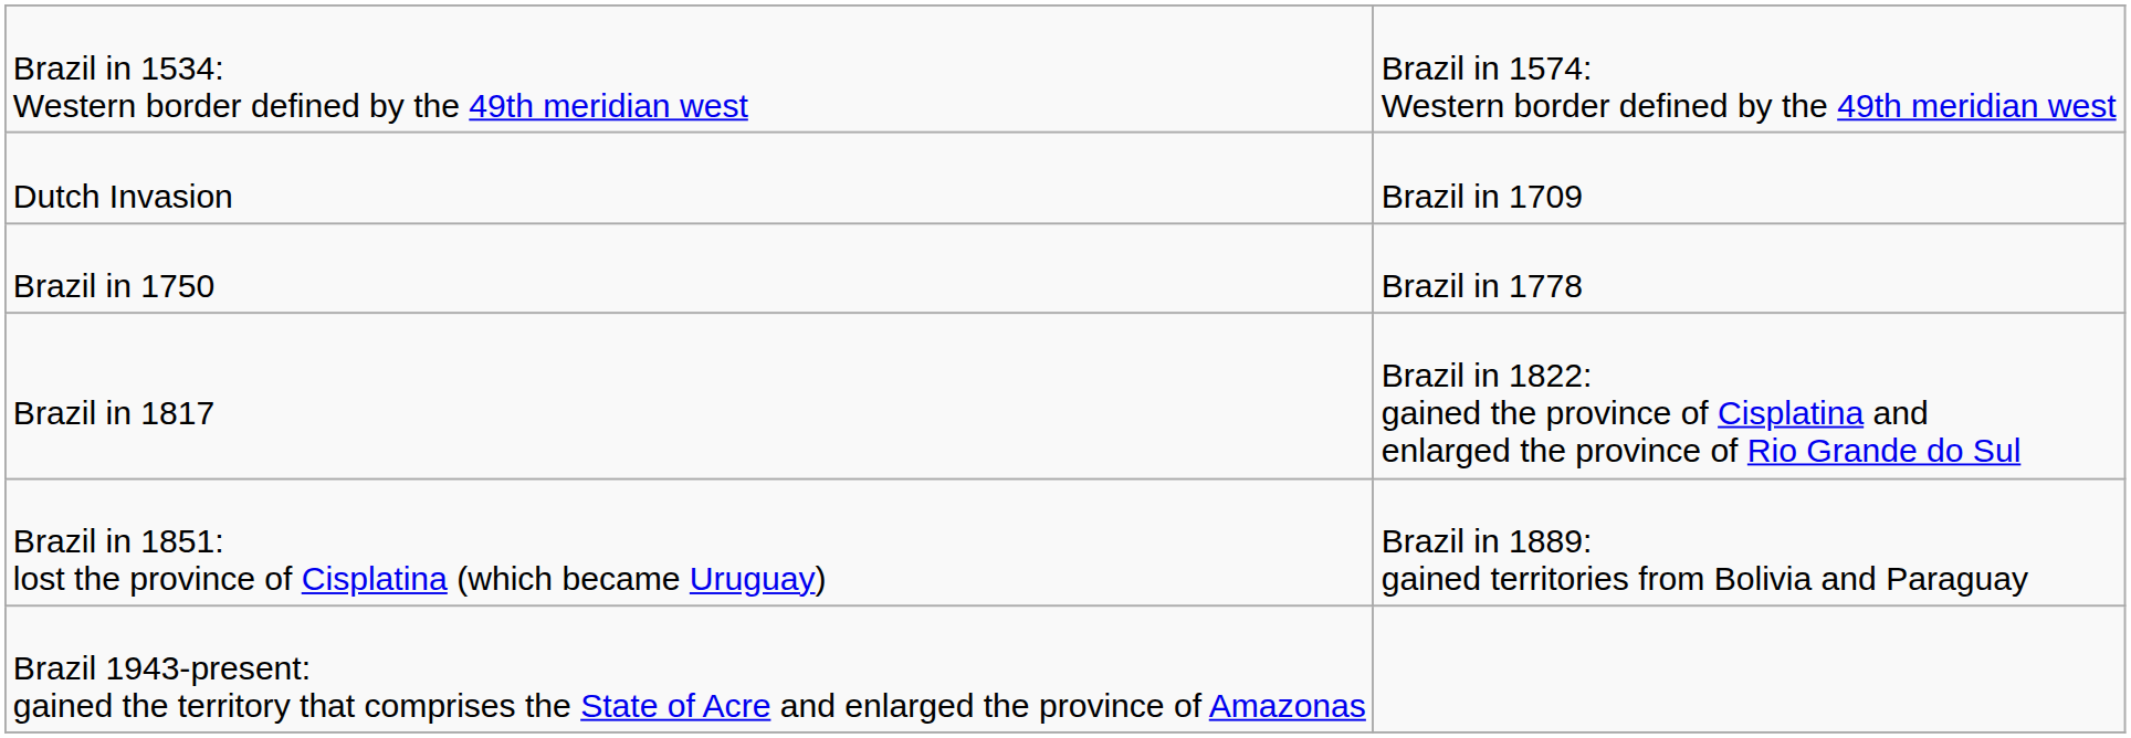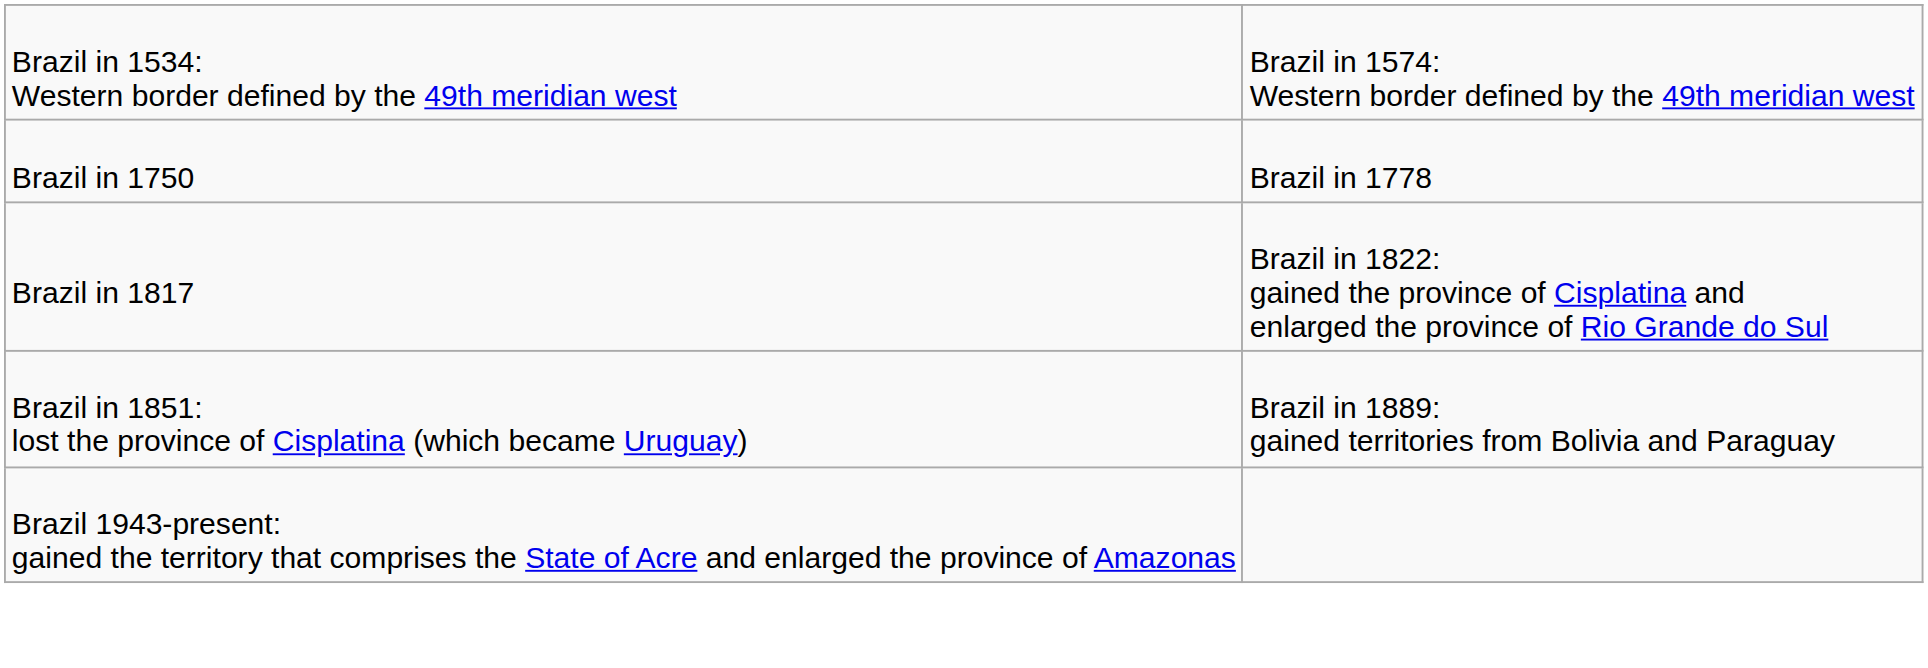 <table class="wikitable">
 <tr>
 <td><br>Brazil in 1534:<br>Western border defined by the <a href='#'>49th meridian west</a></td>
 <td><br>Brazil in 1574:<br>Western border defined by the <a href='#'>49th meridian west</a></td>
-</tr>
-<tr>
-<td><br>Dutch Invasion</td>
-<td><br>Brazil in 1709</td>
 </tr>
 <tr>
 <td style="vertical-align: top;"><br>Brazil in 1750</td>
 <td><br>Brazil in 1778</td>
 </tr>
 <tr>
 <td><br>Brazil in 1817</td>
 <td><br>Brazil in 1822:<br>gained the province of <a href='#'>Cisplatina</a> and<br> enlarged the province of <a href='#'>Rio Grande do Sul</a></td>
 </tr>
 <tr>
 <td><br>Brazil in 1851:<br>lost the province of <a href='#'>Cisplatina</a> (which became <a href='#'>Uruguay</a>)</td>
 <td><br>Brazil in 1889:<br>gained territories from Bolivia and Paraguay</td>
 </tr>
 <tr>
 <td style="vertical-align: top;"><br>Brazil 1943-present:<br>gained the territory that comprises the <a href='#'>State of Acre</a> and enlarged the province of <a href='#'>Amazonas</a></td>
 </tr>
 </table>
